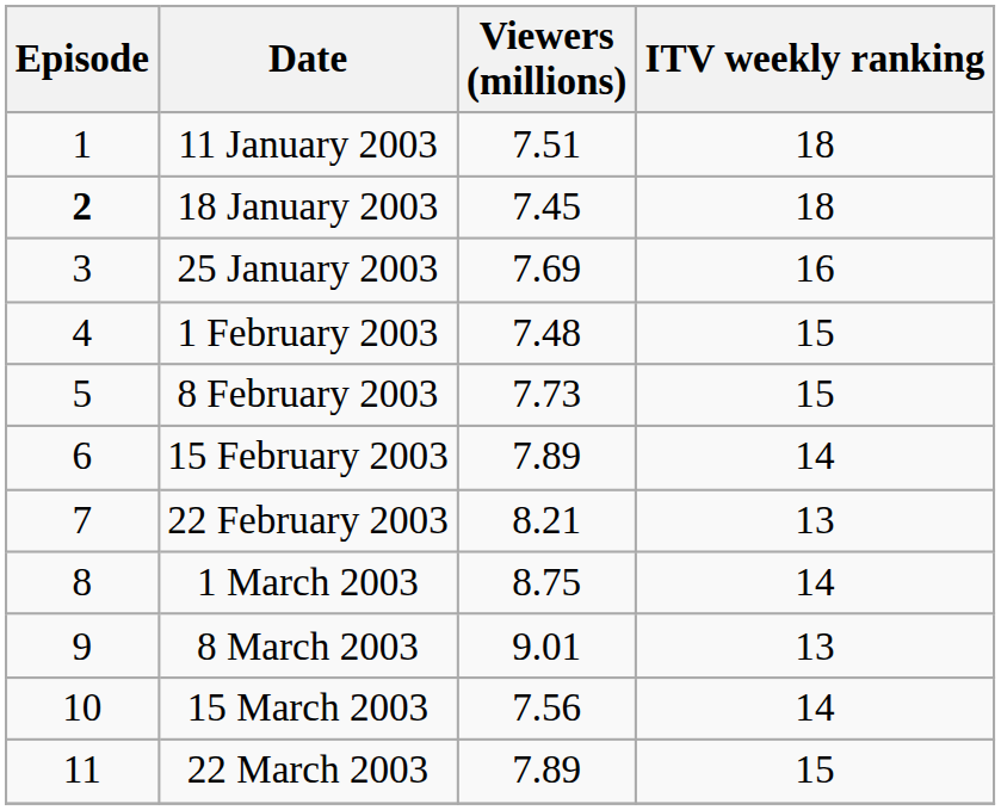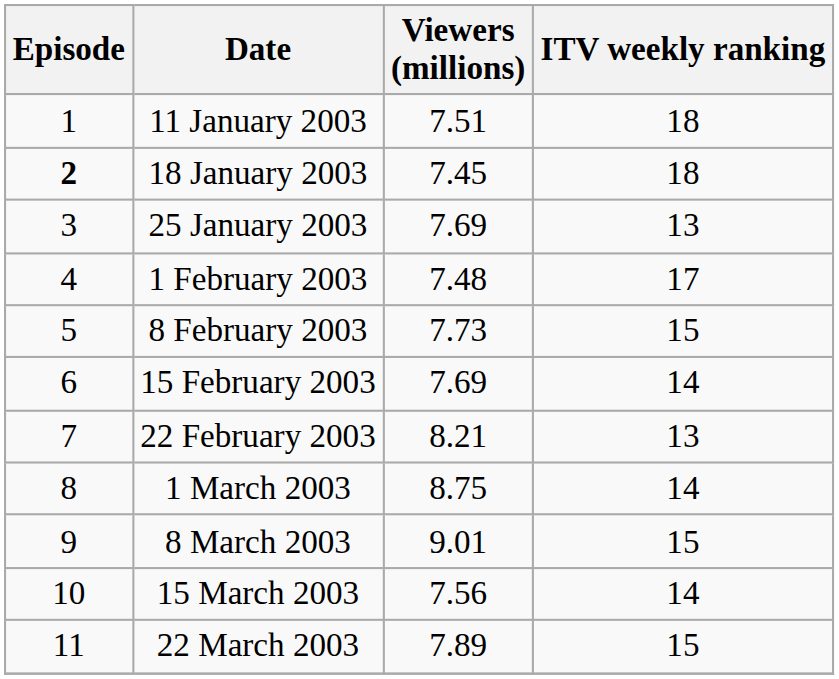 <table class="wikitable" style="text-align:center">
 <tr>
 <th>Episode</th>
 <th>Date</th>
 <th>Viewers<br>(millions)</th>
 <th>ITV weekly ranking</th>
 </tr>
 <tr>
 <td>1</td>
 <td>11 January 2003</td>
 <td>7.51</td>
 <td>18</td>
 </tr>
 <tr>
 <td><strong>2</strong></td>
 <td>18 January 2003</td>
 <td>7.45</td>
 <td>18</td>
 </tr>
 <tr>
 <td>3</td>
 <td>25 January 2003</td>
 <td>7.69</td>
-<td>16</td>
+<td>13</td>
 </tr>
 <tr>
 <td>4</td>
 <td>1 February 2003</td>
 <td>7.48</td>
-<td>15</td>
+<td>17</td>
 </tr>
 <tr>
 <td>5</td>
 <td>8 February 2003</td>
 <td>7.73</td>
 <td>15</td>
 </tr>
 <tr>
 <td>6</td>
 <td>15 February 2003</td>
-<td>7.89</td>
+<td>7.69</td>
 <td>14</td>
 </tr>
 <tr>
 <td>7</td>
 <td>22 February 2003</td>
 <td>8.21</td>
 <td>13</td>
 </tr>
 <tr>
 <td>8</td>
 <td>1 March 2003</td>
 <td>8.75</td>
 <td>14</td>
 </tr>
 <tr>
 <td>9</td>
 <td>8 March 2003</td>
 <td>9.01</td>
-<td>13</td>
+<td>15</td>
 </tr>
 <tr>
 <td>10</td>
 <td>15 March 2003</td>
 <td>7.56</td>
 <td>14</td>
 </tr>
 <tr>
 <td>11</td>
 <td>22 March 2003</td>
 <td>7.89</td>
 <td>15</td>
 </tr>
 <tr>
 </tr>
 </table>
